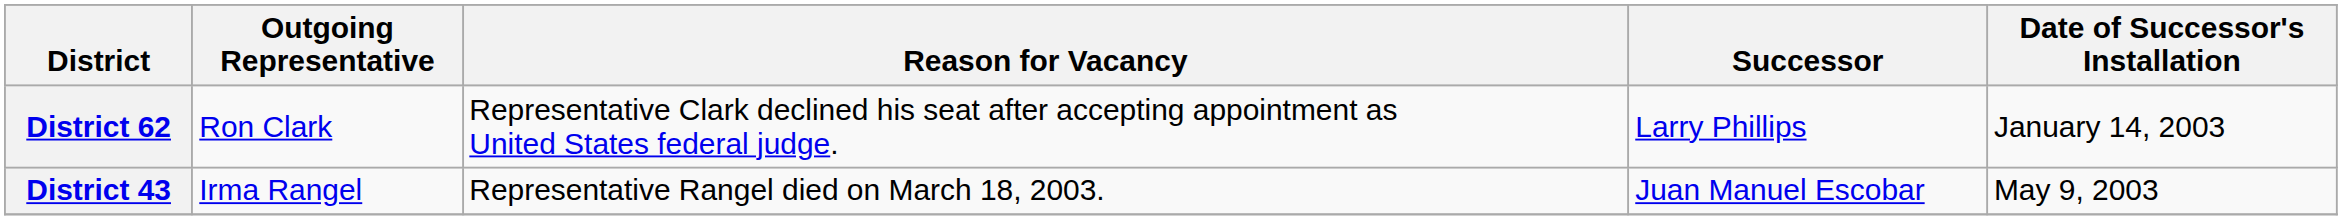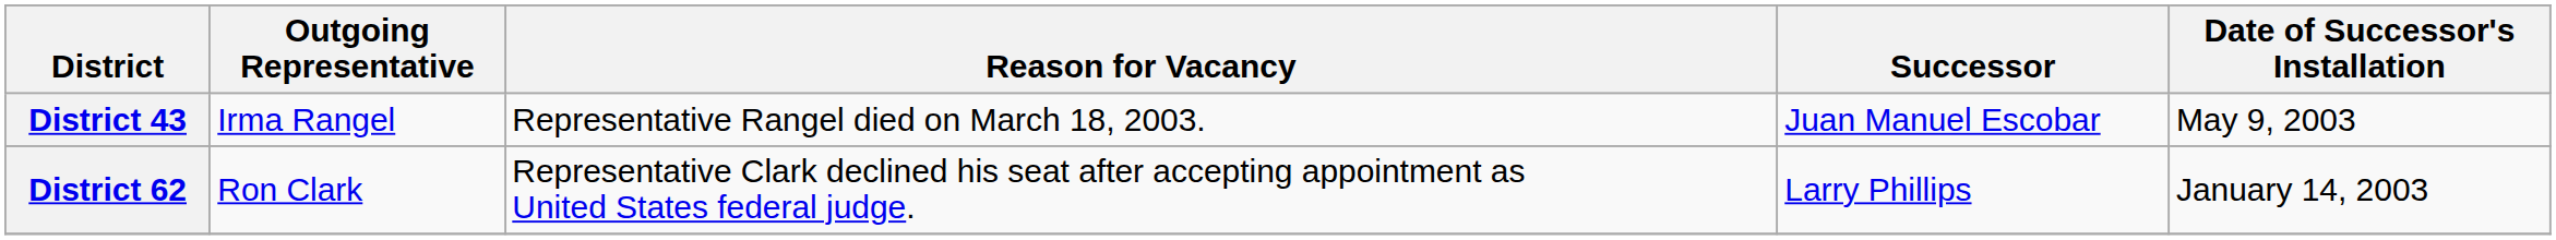 <table class="wikitable">
 <tr bgcolor="#cccccc" align="center" valign="bottom">
 <th>District</th>
 <th>Outgoing<br>Representative</th>
 <th width="50%">Reason for Vacancy</th>
 <th>Successor</th>
 <th width="15%">Date of Successor's Installation</th>
 </tr>
 <tr>
+<th><a href='#'>District 43</a></th>
+<td><a href='#'>Irma Rangel</a></td>
+<td>Representative Rangel died on March 18, 2003.</td>
+<td><a href='#'>Juan Manuel Escobar</a></td>
+<td>May 9, 2003</td>
+</tr>
+<tr>
 <th><a href='#'>District 62</a></th>
 <td><a href='#'>Ron Clark</a></td>
 <td>Representative Clark declined his seat after accepting appointment as<br><a href='#'>United States federal judge</a>.</td>
 <td><a href='#'>Larry Phillips</a></td>
 <td>January 14, 2003</td>
 </tr>
 <tr>
-<th><a href='#'>District 43</a></th>
-<td><a href='#'>Irma Rangel</a></td>
-<td>Representative Rangel died on March 18, 2003.</td>
-<td><a href='#'>Juan Manuel Escobar</a></td>
-<td>May 9, 2003</td>
-</tr>
-<tr>
 </tr>
 </table>
